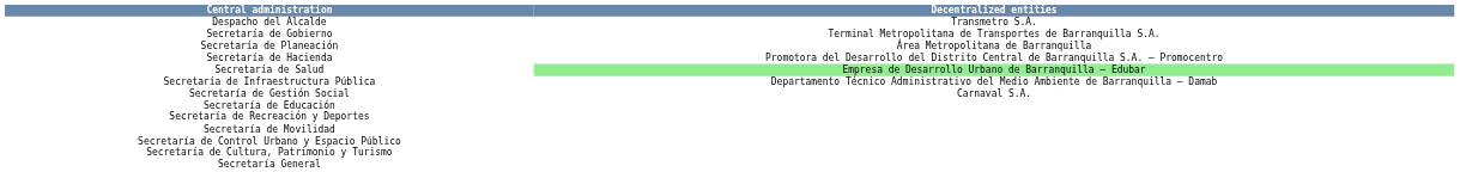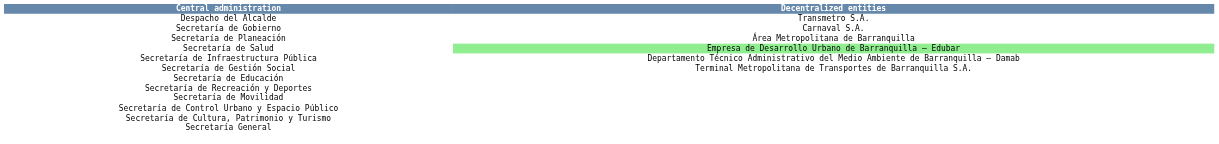 <table class="toccolours" align="center" cellpadding="0" cellspacing="0" style="font-size:100%; width:100%;text-align:center; line-height:125%;float:center; clear:center; margin:0 1em 1em 0;">
 <tr>
 <th style="background: #6688AA; color: white;">Central administration</th>
 <th style="background: #6688AA; color: white;">Decentralized entities</th>
 </tr>
 <tr>
 <td>Despacho del Alcalde</td>
 <td>Transmetro S.A.</td>
 </tr>
 <tr>
 <td>Secretaría de Gobierno</td>
-<td>Terminal Metropolitana de Transportes de Barranquilla S.A.</td>
+<td>Carnaval S.A.</td>
 </tr>
 <tr>
 <td>Secretaría de Planeación</td>
 <td>Área Metropolitana de Barranquilla</td>
-</tr>
-<tr>
-<td>Secretaría de Hacienda</td>
-<td>Promotora del Desarrollo del Distrito Central de Barranquilla S.A. – Promocentro</td>
 </tr>
 <tr>
 <td>Secretaría de Salud</td>
 <td style="background: lightgreen;">Empresa de Desarrollo Urbano de Barranquilla – Edubar</td>
 </tr>
 <tr>
 <td>Secretaría de Infraestructura Pública</td>
 <td>Departamento Técnico Administrativo del Medio Ambiente de Barranquilla – Damab</td>
 </tr>
 <tr>
 <td>Secretaría de Gestión Social</td>
-<td>Carnaval S.A.</td>
+<td>Terminal Metropolitana de Transportes de Barranquilla S.A.</td>
 </tr>
 <tr>
 <td>Secretaría de Educación</td>
 </tr>
 <tr>
 <td>Secretaría de Recreación y Deportes</td>
 </tr>
 <tr>
 <td>Secretaría de Movilidad</td>
 </tr>
 <tr>
 <td>Secretaría de Control Urbano y Espacio Público</td>
 </tr>
 <tr>
 <td>Secretaría de Cultura, Patrimonio y Turismo</td>
 </tr>
 <tr>
 <td>Secretaría General</td>
 </tr>
 </table>
